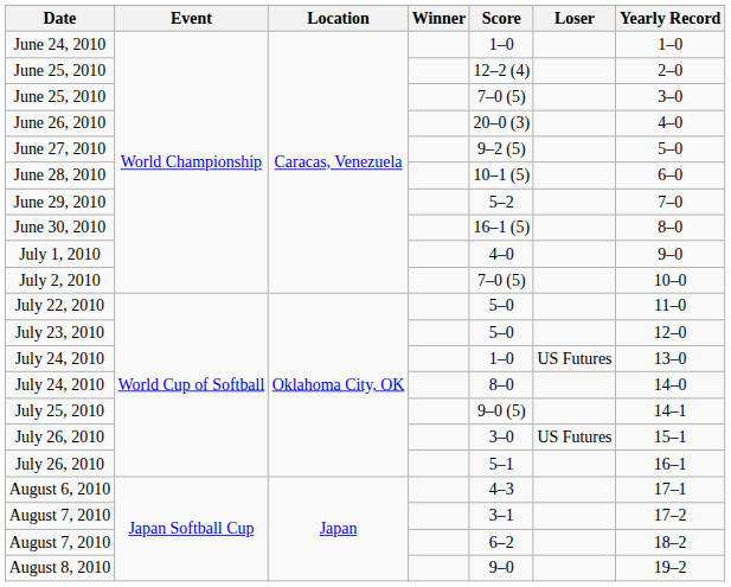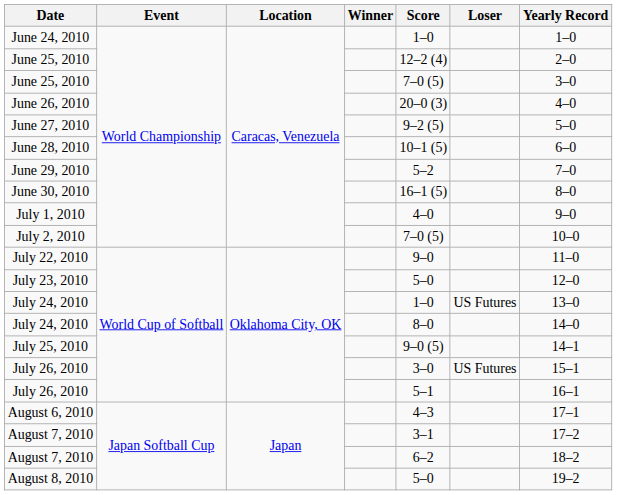 <table class="wikitable">
 <tr>
 <th>Date</th>
 <th>Event</th>
 <th>Location</th>
 <th>Winner</th>
 <th>Score</th>
 <th>Loser</th>
 <th>Yearly Record</th>
 </tr>
 <tr align=center>
 <td>June 24, 2010</td>
 <td rowspan=10><a href='#'>World Championship</a></td>
 <td rowspan=10><a href='#'>Caracas, Venezuela</a></td>
 <td></td>
 <td>1–0</td>
 <td></td>
 <td>1–0</td>
 </tr>
 <tr align=center>
 <td>June 25, 2010</td>
 <td></td>
 <td>12–2 (4)</td>
 <td></td>
 <td>2–0</td>
 </tr>
 <tr align=center>
 <td>June 25, 2010</td>
 <td></td>
 <td>7–0 (5)</td>
 <td></td>
 <td>3–0</td>
 </tr>
 <tr align=center>
 <td>June 26, 2010</td>
 <td></td>
 <td>20–0 (3)</td>
 <td></td>
 <td>4–0</td>
 </tr>
 <tr align=center>
 <td>June 27, 2010</td>
 <td></td>
 <td>9–2 (5)</td>
 <td></td>
 <td>5–0</td>
 </tr>
 <tr align=center>
 <td>June 28, 2010</td>
 <td></td>
 <td>10–1 (5)</td>
 <td></td>
 <td>6–0</td>
 </tr>
 <tr align=center>
 <td>June 29, 2010</td>
 <td></td>
 <td>5–2</td>
 <td></td>
 <td>7–0</td>
 </tr>
 <tr align=center>
 <td>June 30, 2010</td>
 <td></td>
 <td>16–1 (5)</td>
 <td></td>
 <td>8–0</td>
 </tr>
 <tr align=center>
 <td>July 1, 2010</td>
 <td></td>
 <td>4–0</td>
 <td></td>
 <td>9–0</td>
 </tr>
 <tr align=center>
 <td>July 2, 2010</td>
 <td></td>
 <td>7–0 (5)</td>
 <td></td>
 <td>10–0</td>
 </tr>
 <tr align=center>
 <td>July 22, 2010</td>
 <td rowspan=7><a href='#'>World Cup of Softball</a></td>
 <td rowspan=7><a href='#'>Oklahoma City, OK</a></td>
 <td></td>
-<td>5–0</td>
+<td>9–0</td>
 <td></td>
 <td>11–0</td>
 </tr>
 <tr align=center>
 <td>July 23, 2010</td>
 <td></td>
 <td>5–0</td>
 <td></td>
 <td>12–0</td>
 </tr>
 <tr align=center>
 <td>July 24, 2010</td>
 <td></td>
 <td>1–0</td>
 <td>US Futures</td>
 <td>13–0</td>
 </tr>
 <tr align=center>
 <td>July 24, 2010</td>
 <td></td>
 <td>8–0</td>
 <td></td>
 <td>14–0</td>
 </tr>
 <tr align=center>
 <td>July 25, 2010</td>
 <td></td>
 <td>9–0 (5)</td>
 <td></td>
 <td>14–1</td>
 </tr>
 <tr align=center>
 <td>July 26, 2010</td>
 <td></td>
 <td>3–0</td>
 <td>US Futures</td>
 <td>15–1</td>
 </tr>
 <tr align=center>
 <td>July 26, 2010</td>
 <td></td>
 <td>5–1</td>
 <td></td>
 <td>16–1</td>
 </tr>
 <tr align=center>
 <td>August 6, 2010</td>
 <td rowspan=4><a href='#'>Japan Softball Cup</a></td>
 <td rowspan=4><a href='#'>Japan</a></td>
 <td></td>
 <td>4–3</td>
 <td></td>
 <td>17–1</td>
 </tr>
 <tr align=center>
 <td>August 7, 2010</td>
 <td></td>
 <td>3–1</td>
 <td></td>
 <td>17–2</td>
 </tr>
 <tr align=center>
 <td>August 7, 2010</td>
 <td></td>
 <td>6–2</td>
 <td></td>
 <td>18–2</td>
 </tr>
 <tr align=center>
 <td>August 8, 2010</td>
 <td></td>
-<td>9–0</td>
+<td>5–0</td>
 <td></td>
 <td>19–2</td>
 </tr>
 </table>
